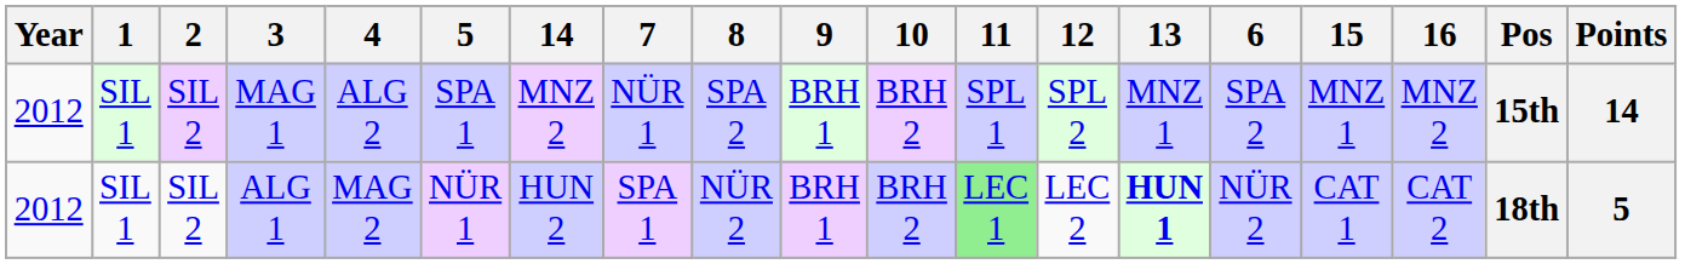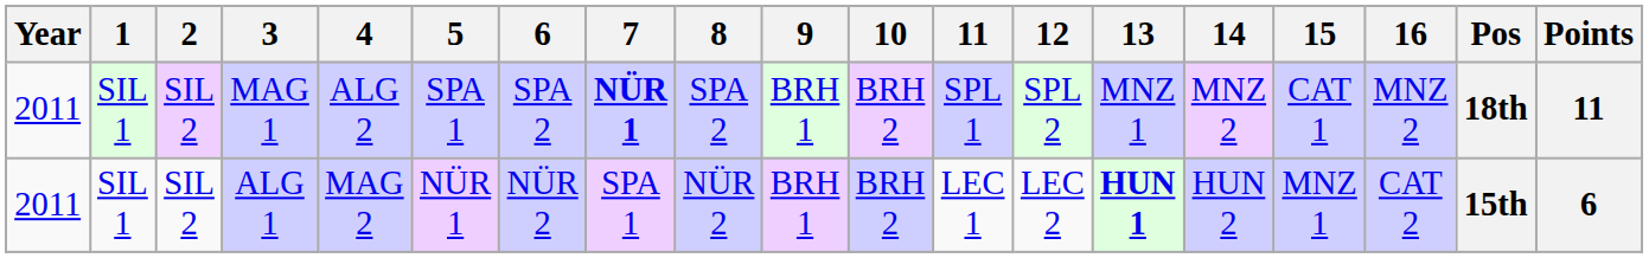 <table class="wikitable" style="text-align:center; font-size:90%">
 <tr>
 <th>Year</th>
 <th>1</th>
 <th>2</th>
 <th>3</th>
 <th>4</th>
 <th>5</th>
-<th>14</th>
+<th>6</th>
 <th>7</th>
 <th>8</th>
 <th>9</th>
 <th>10</th>
 <th>11</th>
 <th>12</th>
 <th>13</th>
-<th>6</th>
+<th>14</th>
 <th>15</th>
 <th>16</th>
 <th>Pos</th>
 <th>Points</th>
 </tr>
 <tr>
-<td><a href='#'>2012</a></td>
+<td><a href='#'>2011</a></td>
 <td style="background:#DFFFDF;"><a href='#'>SIL<br>1</a><br></td>
 <td style="background:#EFCFFF;"><a href='#'>SIL<br>2</a><br></td>
 <td style="background:#CFCFFF;"><a href='#'>MAG<br>1</a><br></td>
 <td style="background:#CFCFFF;"><a href='#'>ALG<br>2</a><br></td>
 <td style="background:#CFCFFF;"><a href='#'>SPA<br>1</a><br></td>
-<td style="background:#EFCFFF;"><a href='#'>MNZ<br>2</a><br></td>
-<td style="background:#CFCFFF;"><a href='#'>NÜR<br>1</a><br></td>
+<td style="background:#CFCFFF;"><a href='#'>SPA<br>2</a><br></td>
+<td style="background:#CFCFFF;"><strong><a href='#'>NÜR<br>1</a><br></strong></td>
 <td style="background:#CFCFFF;"><a href='#'>SPA<br>2</a><br></td>
 <td style="background:#DFFFDF;"><a href='#'>BRH<br>1</a><br></td>
 <td style="background:#EFCFFF;"><a href='#'>BRH<br>2</a><br></td>
 <td style="background:#CFCFFF;"><a href='#'>SPL<br>1</a><br></td>
 <td style="background:#DFFFDF;"><a href='#'>SPL<br>2</a><br></td>
 <td style="background:#CFCFFF;"><a href='#'>MNZ<br>1</a><br></td>
-<td style="background:#CFCFFF;"><a href='#'>SPA<br>2</a><br></td>
-<td style="background:#CFCFFF;"><a href='#'>MNZ<br>1</a><br></td>
+<td style="background:#EFCFFF;"><a href='#'>MNZ<br>2</a><br></td>
+<td style="background:#CFCFFF;"><a href='#'>CAT<br>1</a><br></td>
 <td style="background:#CFCFFF;"><a href='#'>MNZ<br>2</a><br></td>
-<th>15th</th>
-<th>14</th>
+<th>18th</th>
+<th>11</th>
 </tr>
 <tr>
-<td><a href='#'>2012</a></td>
+<td><a href='#'>2011</a></td>
 <td><a href='#'>SIL<br>1</a></td>
 <td><a href='#'>SIL<br>2</a></td>
 <td style="background:#CFCFFF;"><a href='#'>ALG<br>1</a><br></td>
 <td style="background:#CFCFFF;"><a href='#'>MAG<br>2</a><br></td>
 <td style="background:#EFCFFF;"><a href='#'>NÜR<br>1</a><br></td>
-<td style="background:#CFCFFF;"><a href='#'>HUN<br>2</a><br></td>
+<td style="background:#CFCFFF;"><a href='#'>NÜR<br>2</a><br></td>
 <td style="background:#EFCFFF;"><a href='#'>SPA<br>1</a><br></td>
 <td style="background:#CFCFFF;"><a href='#'>NÜR<br>2</a><br></td>
 <td style="background:#EFCFFF;"><a href='#'>BRH<br>1</a><br></td>
 <td style="background:#CFCFFF;"><a href='#'>BRH<br>2</a><br></td>
-<td style="background: lightgreen;"><a href='#'>LEC<br>1</a></td>
+<td><a href='#'>LEC<br>1</a></td>
 <td><a href='#'>LEC<br>2</a></td>
 <td style="background:#DFFFDF;"><strong><a href='#'>HUN<br>1</a><br></strong></td>
-<td style="background:#CFCFFF;"><a href='#'>NÜR<br>2</a><br></td>
-<td style="background:#CFCFFF;"><a href='#'>CAT<br>1</a><br></td>
+<td style="background:#CFCFFF;"><a href='#'>HUN<br>2</a><br></td>
+<td style="background:#CFCFFF;"><a href='#'>MNZ<br>1</a><br></td>
 <td style="background:#CFCFFF;"><a href='#'>CAT<br>2</a><br></td>
-<th>18th</th>
-<th>5</th>
+<th>15th</th>
+<th>6</th>
 </tr>
 </table>
